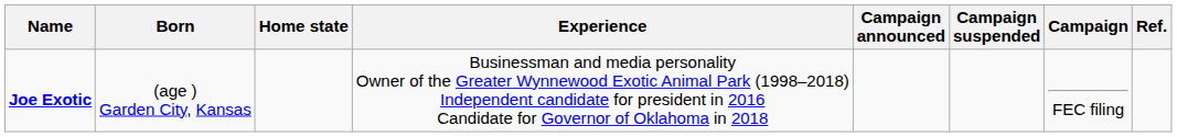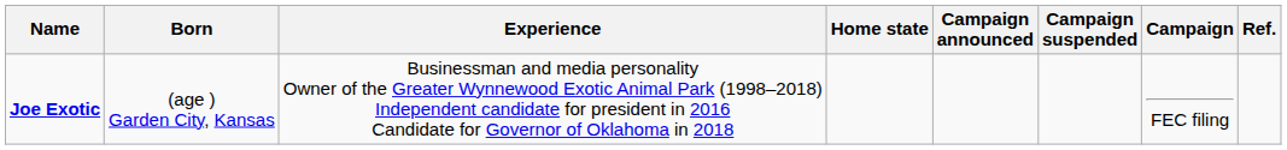 <table class="wikitable sortable" style="text-align:center;">
 <tr>
 <th scope="col">Name</th>
 <th scope="col">Born</th>
+<th scope="col" class="unsortable">Experience</th>
 <th scope="col">Home state</th>
-<th scope="col" class="unsortable">Experience</th>
 <th scope="col">Campaign<br>announced</th>
 <th scope="col">Campaign<br>suspended</th>
 <th scope="col">Campaign</th>
 <th scope="col">Ref.</th>
 </tr>
 <tr>
 <td scope="row" data-sort-value="Exotic, Joe"><br><strong><a href='#'>Joe Exotic</a></strong></td>
 <td><br>(age )<br><a href='#'>Garden City</a>, <a href='#'>Kansas</a></td>
+<td>Businessman and media personality<br>Owner of the <a href='#'>Greater Wynnewood Exotic Animal Park</a> (1998–2018)<br><a href='#'>Independent candidate</a> for president in <a href='#'>2016</a><br>Candidate for <a href='#'>Governor of Oklahoma</a> in <a href='#'>2018</a></td>
 <td></td>
-<td>Businessman and media personality<br>Owner of the <a href='#'>Greater Wynnewood Exotic Animal Park</a> (1998–2018)<br><a href='#'>Independent candidate</a> for president in <a href='#'>2016</a><br>Candidate for <a href='#'>Governor of Oklahoma</a> in <a href='#'>2018</a></td>
 <td></td>
 <td><br></td>
 <td><br><hr>FEC filing</td>
 <td></td>
 </tr>
 </table>
